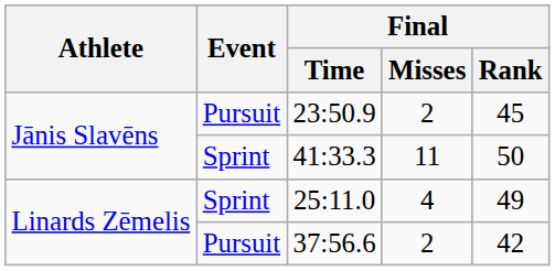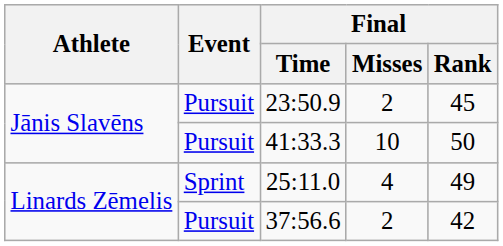 <table class="wikitable">
 <tr>
 <th rowspan="2">Athlete</th>
 <th rowspan="2">Event</th>
 <th colspan="3">Final</th>
 </tr>
 <tr>
 <th>Time</th>
 <th>Misses</th>
 <th>Rank</th>
 </tr>
 <tr>
 <td rowspan="2"><a href='#'>Jānis Slavēns</a></td>
 <td><a href='#'>Pursuit</a></td>
 <td align="center">23:50.9</td>
 <td align="center">2</td>
 <td align="center">45</td>
 </tr>
 <tr>
-<td><a href='#'>Sprint</a></td>
+<td><a href='#'>Pursuit</a></td>
 <td align="center">41:33.3</td>
-<td align="center">11</td>
+<td align="center">10</td>
 <td align="center">50</td>
 </tr>
 <tr>
 <td rowspan="2"><a href='#'>Linards Zēmelis</a></td>
 <td><a href='#'>Sprint</a></td>
 <td align="center">25:11.0</td>
 <td align="center">4</td>
 <td align="center">49</td>
 </tr>
 <tr>
 <td><a href='#'>Pursuit</a></td>
 <td align="center">37:56.6</td>
 <td align="center">2</td>
 <td align="center">42</td>
 </tr>
 </table>
